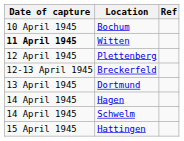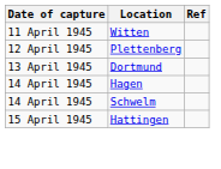 <table class="wikitable">
 <tr>
 <th>Date of capture</th>
 <th>Location</th>
 <th>Ref</th>
 </tr>
 <tr>
-<td>10 April 1945</td>
-<td><a href='#'>Bochum</a></td>
-<td></td>
-</tr>
-<tr>
-<td><strong>11 April 1945</strong></td>
+<td>11 April 1945</td>
 <td><a href='#'>Witten</a></td>
 <td></td>
 </tr>
 <tr>
 <td>12 April 1945</td>
 <td><a href='#'>Plettenberg</a></td>
-<td></td>
-</tr>
-<tr>
-<td>12-13 April 1945</td>
-<td><a href='#'>Breckerfeld</a></td>
 <td></td>
 </tr>
 <tr>
 <td>13 April 1945</td>
 <td><a href='#'>Dortmund</a></td>
 <td></td>
 </tr>
 <tr>
 <td>14 April 1945</td>
 <td><a href='#'>Hagen</a></td>
 <td></td>
 </tr>
 <tr>
 <td>14 April 1945</td>
 <td><a href='#'>Schwelm</a></td>
 <td></td>
 </tr>
 <tr>
 <td>15 April 1945</td>
 <td><a href='#'>Hattingen</a></td>
 <td></td>
 </tr>
 </table>
